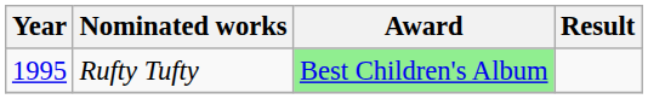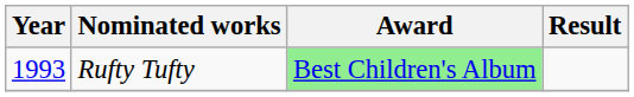 <table class="wikitable">
 <tr>
 <th>Year</th>
 <th>Nominated works</th>
 <th>Award</th>
 <th>Result</th>
 </tr>
 <tr>
-<td><a href='#'>1995</a></td>
+<td><a href='#'>1993</a></td>
 <td><em>Rufty Tufty</em></td>
 <td style="background: lightgreen;"><a href='#'>Best Children's Album</a></td>
 <td></td>
 </tr>
 <tr>
 </tr>
 </table>
